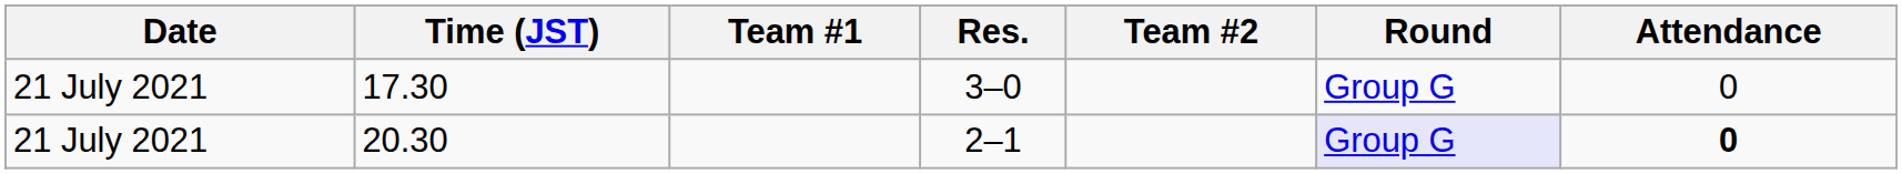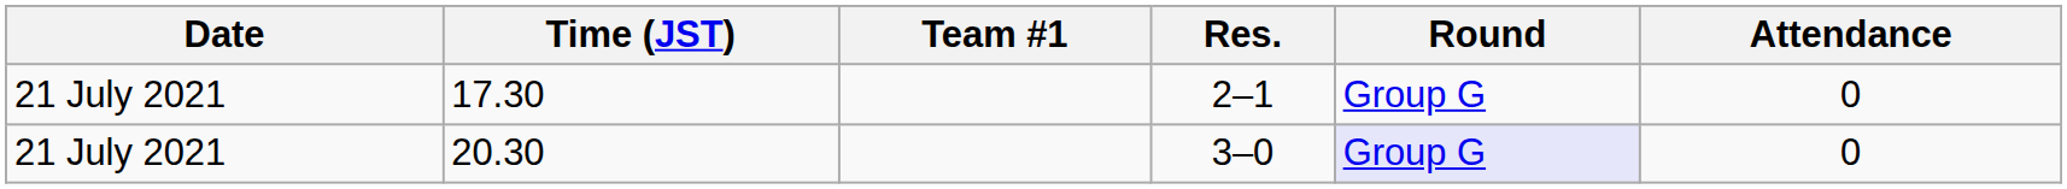 <table class="wikitable" style="text-align:left; width:100%;">
 <tr>
 <th>Date</th>
 <th>Time (<a href='#'>JST</a>)</th>
 <th>Team #1</th>
 <th>Res.</th>
-<th>Team #2</th>
 <th>Round</th>
 <th>Attendance</th>
 </tr>
 <tr>
 <td>21 July 2021</td>
 <td>17.30</td>
 <td></td>
-<td style="text-align:center;">3–0</td>
-<td></td>
+<td style="text-align:center;">2–1</td>
 <td><a href='#'>Group G</a></td>
 <td style="text-align:center;">0</td>
 </tr>
 <tr>
 <td>21 July 2021</td>
 <td>20.30</td>
 <td></td>
-<td style="text-align:center;">2–1</td>
-<td></td>
+<td style="text-align:center;">3–0</td>
 <td style="background: lavender;"><a href='#'>Group G</a></td>
-<td style="text-align:center;"><strong>0</strong></td>
+<td style="text-align:center;">0</td>
 </tr>
 </table>
